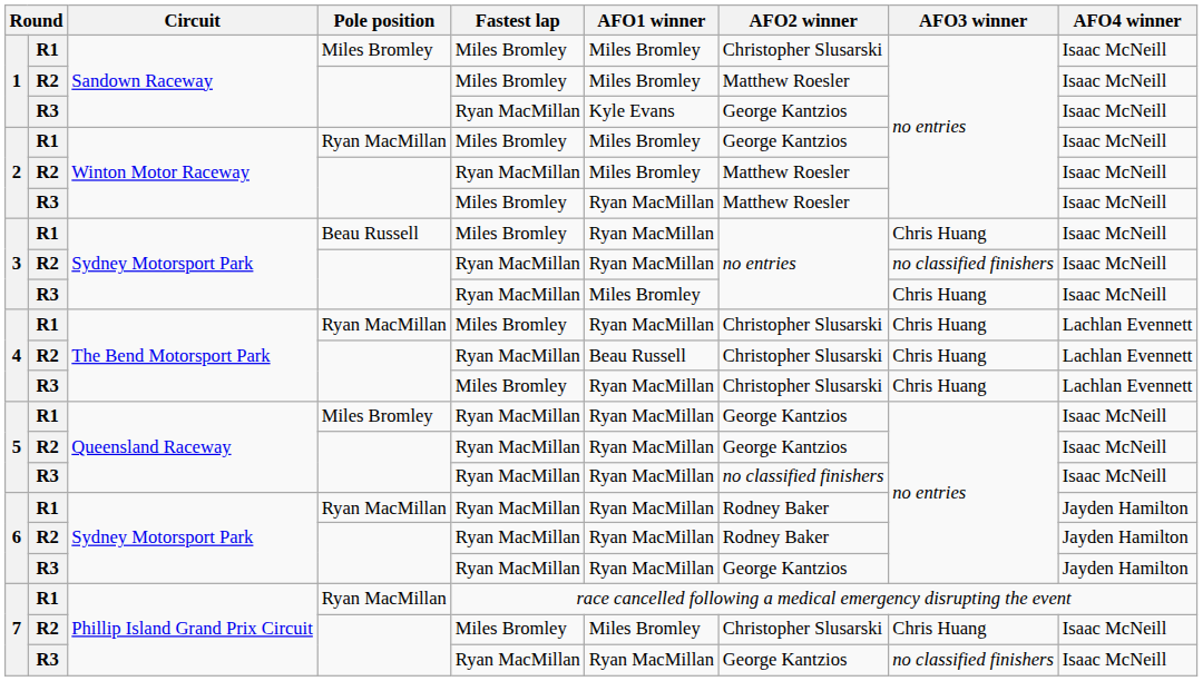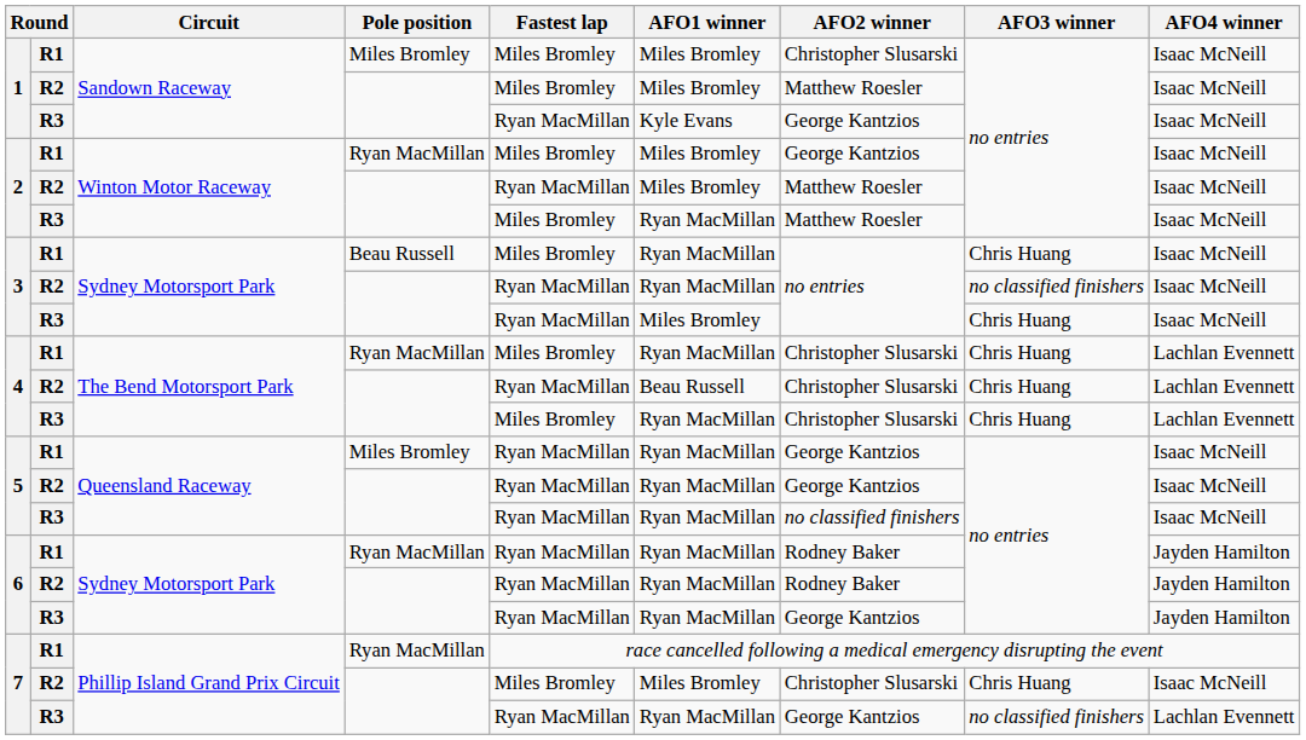 <table class="wikitable" style="font-size:85%">
 <tr>
 <th colspan="2">Round</th>
 <th>Circuit</th>
 <th>Pole position</th>
 <th>Fastest lap</th>
 <th>AFO1 winner</th>
 <th>AFO2 winner</th>
 <th>AFO3 winner</th>
 <th>AFO4 winner</th>
 </tr>
 <tr>
 <th rowspan="3">1</th>
 <th>R1</th>
 <td rowspan="3"> <a href='#'>Sandown Raceway</a></td>
 <td>Miles Bromley</td>
 <td>Miles Bromley</td>
 <td>Miles Bromley</td>
 <td>Christopher Slusarski</td>
 <td rowspan="6"><em>no entries</em></td>
 <td>Isaac McNeill</td>
 </tr>
 <tr>
 <th>R2</th>
 <td rowspan="2"></td>
 <td>Miles Bromley</td>
 <td>Miles Bromley</td>
 <td>Matthew Roesler</td>
 <td>Isaac McNeill</td>
 </tr>
 <tr>
 <th>R3</th>
 <td>Ryan MacMillan</td>
 <td>Kyle Evans</td>
 <td>George Kantzios</td>
 <td>Isaac McNeill</td>
 </tr>
 <tr>
 <th rowspan="3">2</th>
 <th>R1</th>
 <td rowspan="3"> <a href='#'>Winton Motor Raceway</a></td>
 <td>Ryan MacMillan</td>
 <td>Miles Bromley</td>
 <td>Miles Bromley</td>
 <td>George Kantzios</td>
 <td>Isaac McNeill</td>
 </tr>
 <tr>
 <th>R2</th>
 <td rowspan="2"></td>
 <td>Ryan MacMillan</td>
 <td>Miles Bromley</td>
 <td>Matthew Roesler</td>
 <td>Isaac McNeill</td>
 </tr>
 <tr>
 <th>R3</th>
 <td>Miles Bromley</td>
 <td>Ryan MacMillan</td>
 <td>Matthew Roesler</td>
 <td>Isaac McNeill</td>
 </tr>
 <tr>
 <th rowspan="3">3</th>
 <th>R1</th>
 <td rowspan="3"> <a href='#'>Sydney Motorsport Park</a></td>
 <td>Beau Russell</td>
 <td>Miles Bromley</td>
 <td>Ryan MacMillan</td>
 <td rowspan="3"><em>no entries</em></td>
 <td>Chris Huang</td>
 <td>Isaac McNeill</td>
 </tr>
 <tr>
 <th>R2</th>
 <td rowspan="2"></td>
 <td>Ryan MacMillan</td>
 <td>Ryan MacMillan</td>
 <td><em>no classified finishers</em></td>
 <td>Isaac McNeill</td>
 </tr>
 <tr>
 <th>R3</th>
 <td>Ryan MacMillan</td>
 <td>Miles Bromley</td>
 <td>Chris Huang</td>
 <td>Isaac McNeill</td>
 </tr>
 <tr>
 <th rowspan="3">4</th>
 <th>R1</th>
 <td rowspan="3"> <a href='#'>The Bend Motorsport Park</a></td>
 <td>Ryan MacMillan</td>
 <td>Miles Bromley</td>
 <td>Ryan MacMillan</td>
 <td>Christopher Slusarski</td>
 <td>Chris Huang</td>
 <td>Lachlan Evennett</td>
 </tr>
 <tr>
 <th>R2</th>
 <td rowspan="2"></td>
 <td>Ryan MacMillan</td>
 <td>Beau Russell</td>
 <td>Christopher Slusarski</td>
 <td>Chris Huang</td>
 <td>Lachlan Evennett</td>
 </tr>
 <tr>
 <th>R3</th>
 <td>Miles Bromley</td>
 <td>Ryan MacMillan</td>
 <td>Christopher Slusarski</td>
 <td>Chris Huang</td>
 <td>Lachlan Evennett</td>
 </tr>
 <tr>
 <th rowspan="3">5</th>
 <th>R1</th>
 <td rowspan="3"> <a href='#'>Queensland Raceway</a></td>
 <td>Miles Bromley</td>
 <td>Ryan MacMillan</td>
 <td>Ryan MacMillan</td>
 <td>George Kantzios</td>
 <td rowspan="6"><em>no entries</em></td>
 <td>Isaac McNeill</td>
 </tr>
 <tr>
 <th>R2</th>
 <td rowspan="2"></td>
 <td>Ryan MacMillan</td>
 <td>Ryan MacMillan</td>
 <td>George Kantzios</td>
 <td>Isaac McNeill</td>
 </tr>
 <tr>
 <th>R3</th>
 <td>Ryan MacMillan</td>
 <td>Ryan MacMillan</td>
 <td><em>no classified finishers</em></td>
 <td>Isaac McNeill</td>
 </tr>
 <tr>
 <th rowspan="3">6</th>
 <th>R1</th>
 <td rowspan="3"> <a href='#'>Sydney Motorsport Park</a></td>
 <td>Ryan MacMillan</td>
 <td>Ryan MacMillan</td>
 <td>Ryan MacMillan</td>
 <td>Rodney Baker</td>
 <td>Jayden Hamilton</td>
 </tr>
 <tr>
 <th>R2</th>
 <td rowspan="2"></td>
 <td>Ryan MacMillan</td>
 <td>Ryan MacMillan</td>
 <td>Rodney Baker</td>
 <td>Jayden Hamilton</td>
 </tr>
 <tr>
 <th>R3</th>
 <td>Ryan MacMillan</td>
 <td>Ryan MacMillan</td>
 <td>George Kantzios</td>
 <td>Jayden Hamilton</td>
 </tr>
 <tr>
 <th rowspan="3">7</th>
 <th>R1</th>
 <td rowspan="3"> <a href='#'>Phillip Island Grand Prix Circuit</a></td>
 <td>Ryan MacMillan</td>
 <td colspan="5" align="center"><em>race cancelled following a medical emergency disrupting the event</em></td>
 </tr>
 <tr>
 <th>R2</th>
 <td rowspan="2"></td>
 <td>Miles Bromley</td>
 <td>Miles Bromley</td>
 <td>Christopher Slusarski</td>
 <td>Chris Huang</td>
 <td>Isaac McNeill</td>
 </tr>
 <tr>
 <th>R3</th>
 <td>Ryan MacMillan</td>
 <td>Ryan MacMillan</td>
 <td>George Kantzios</td>
 <td><em>no classified finishers</em></td>
-<td>Isaac McNeill</td>
+<td>Lachlan Evennett</td>
 </tr>
 </table>
